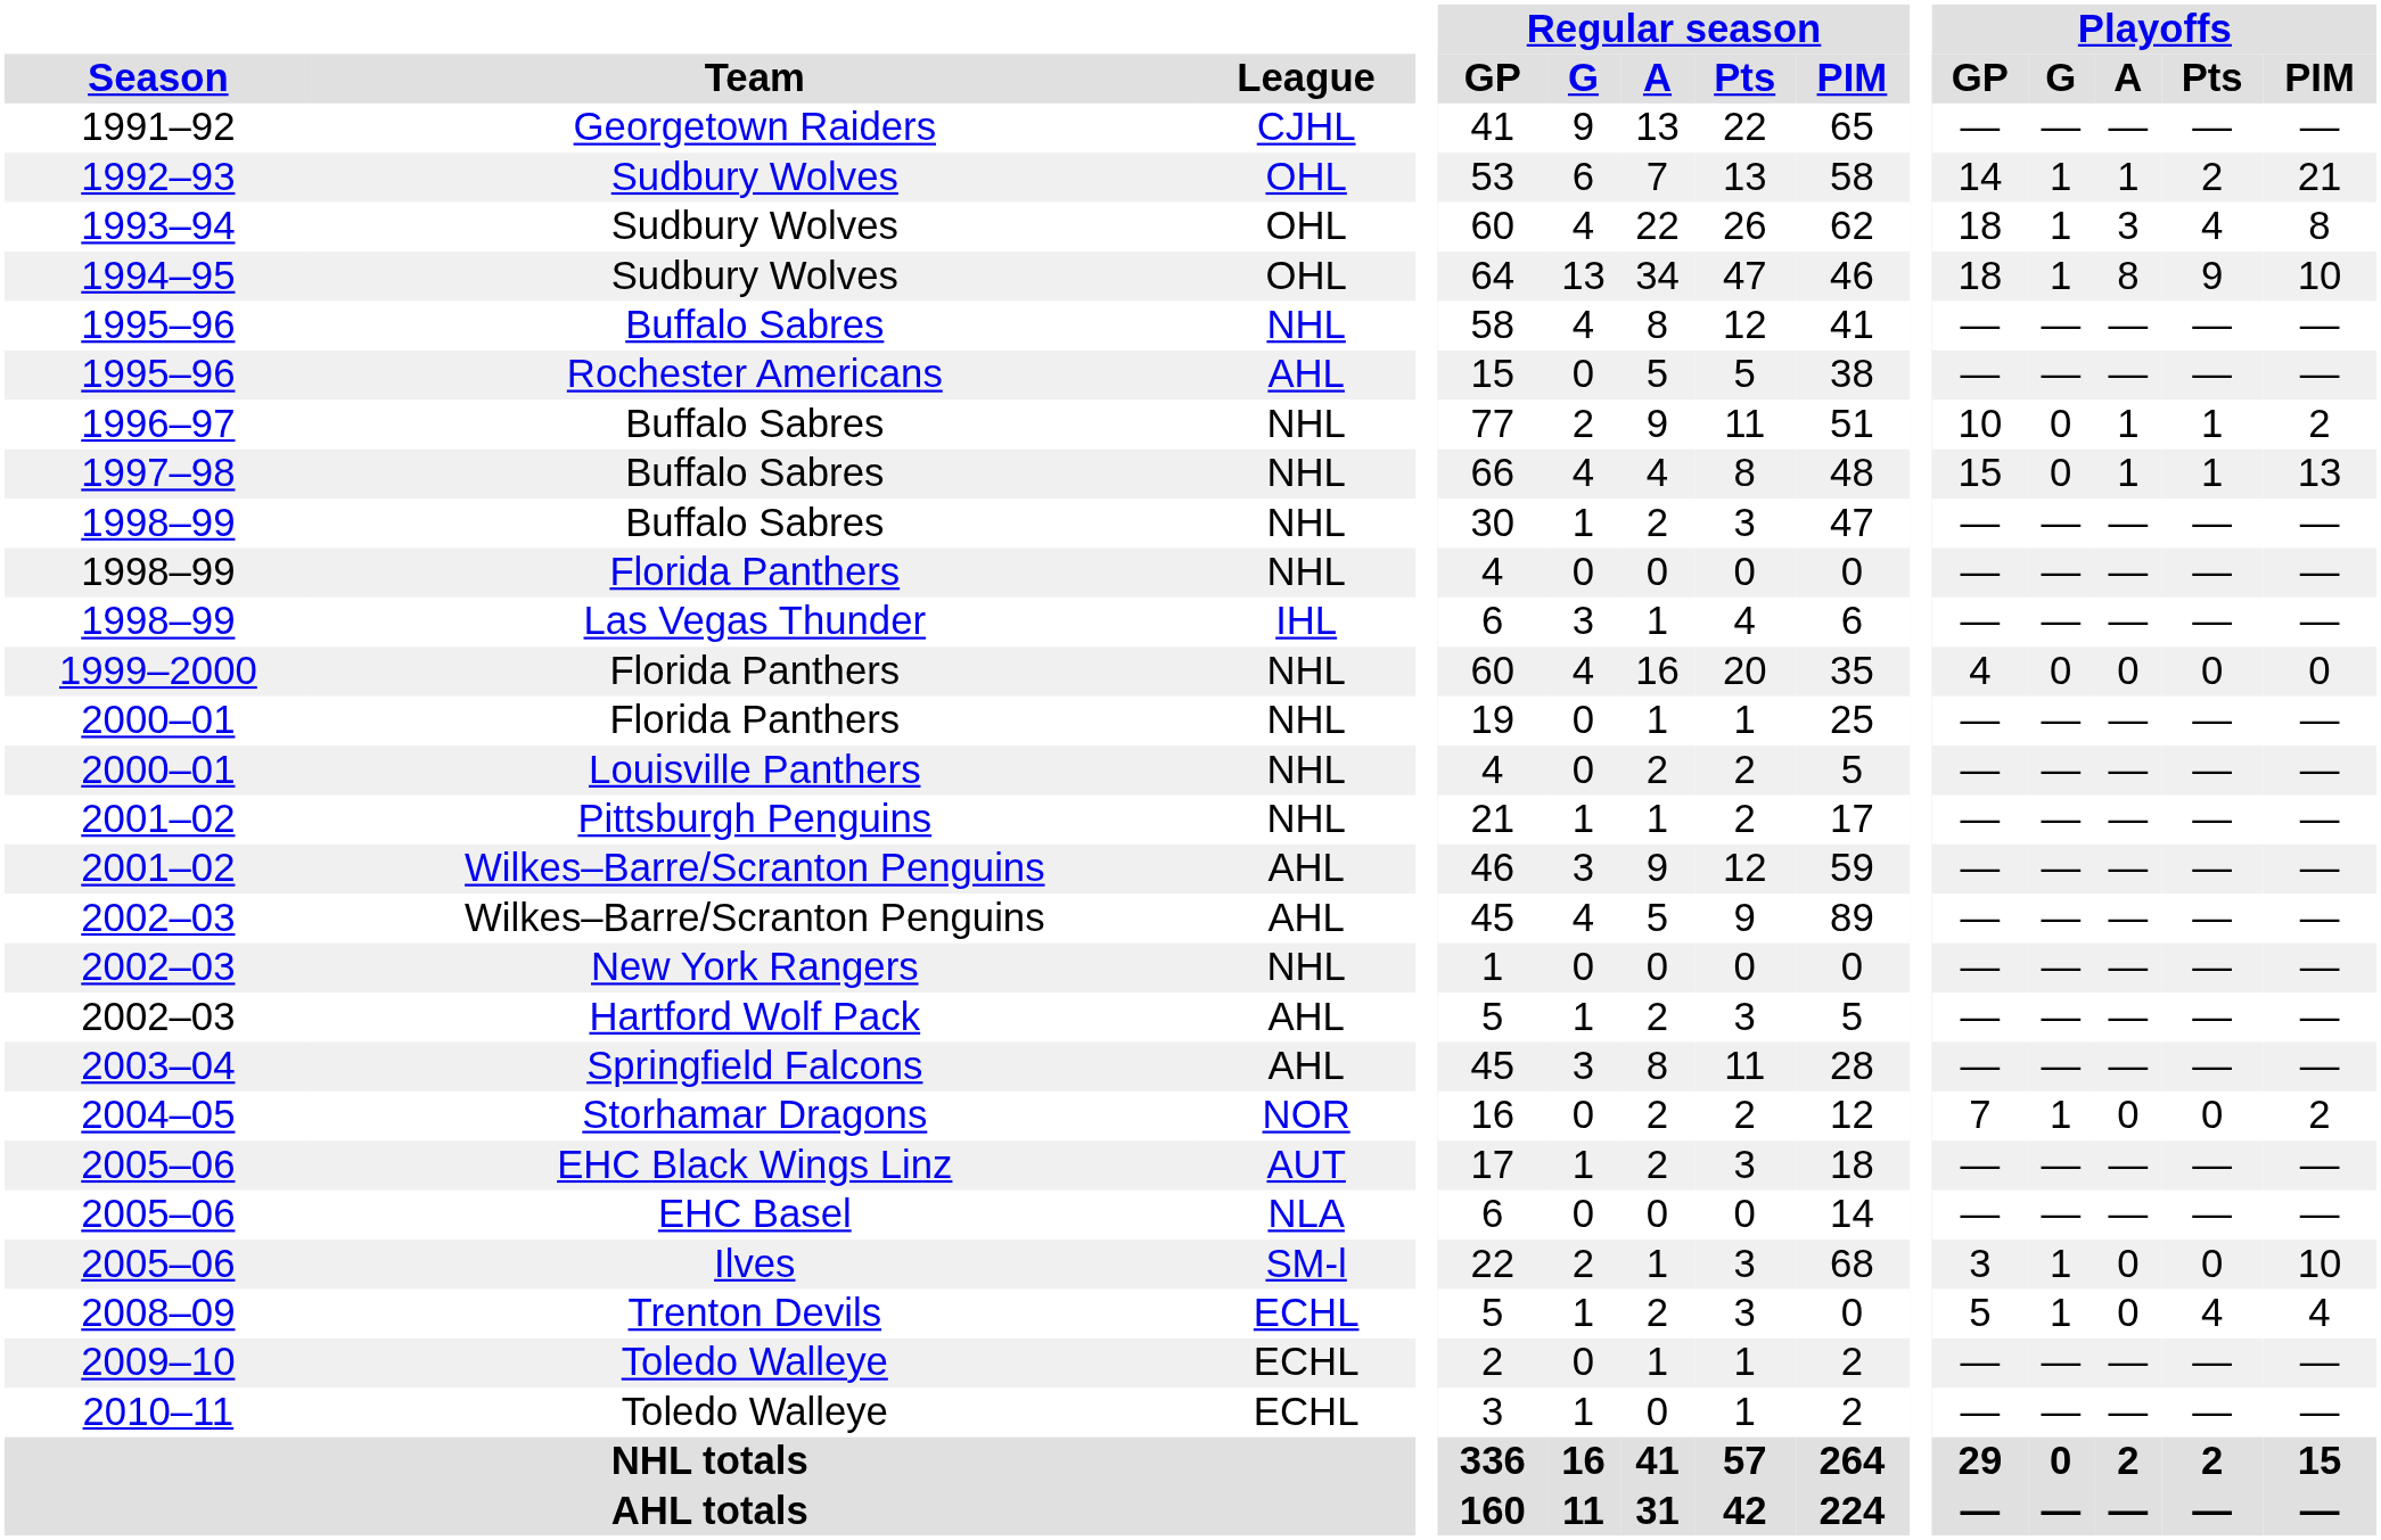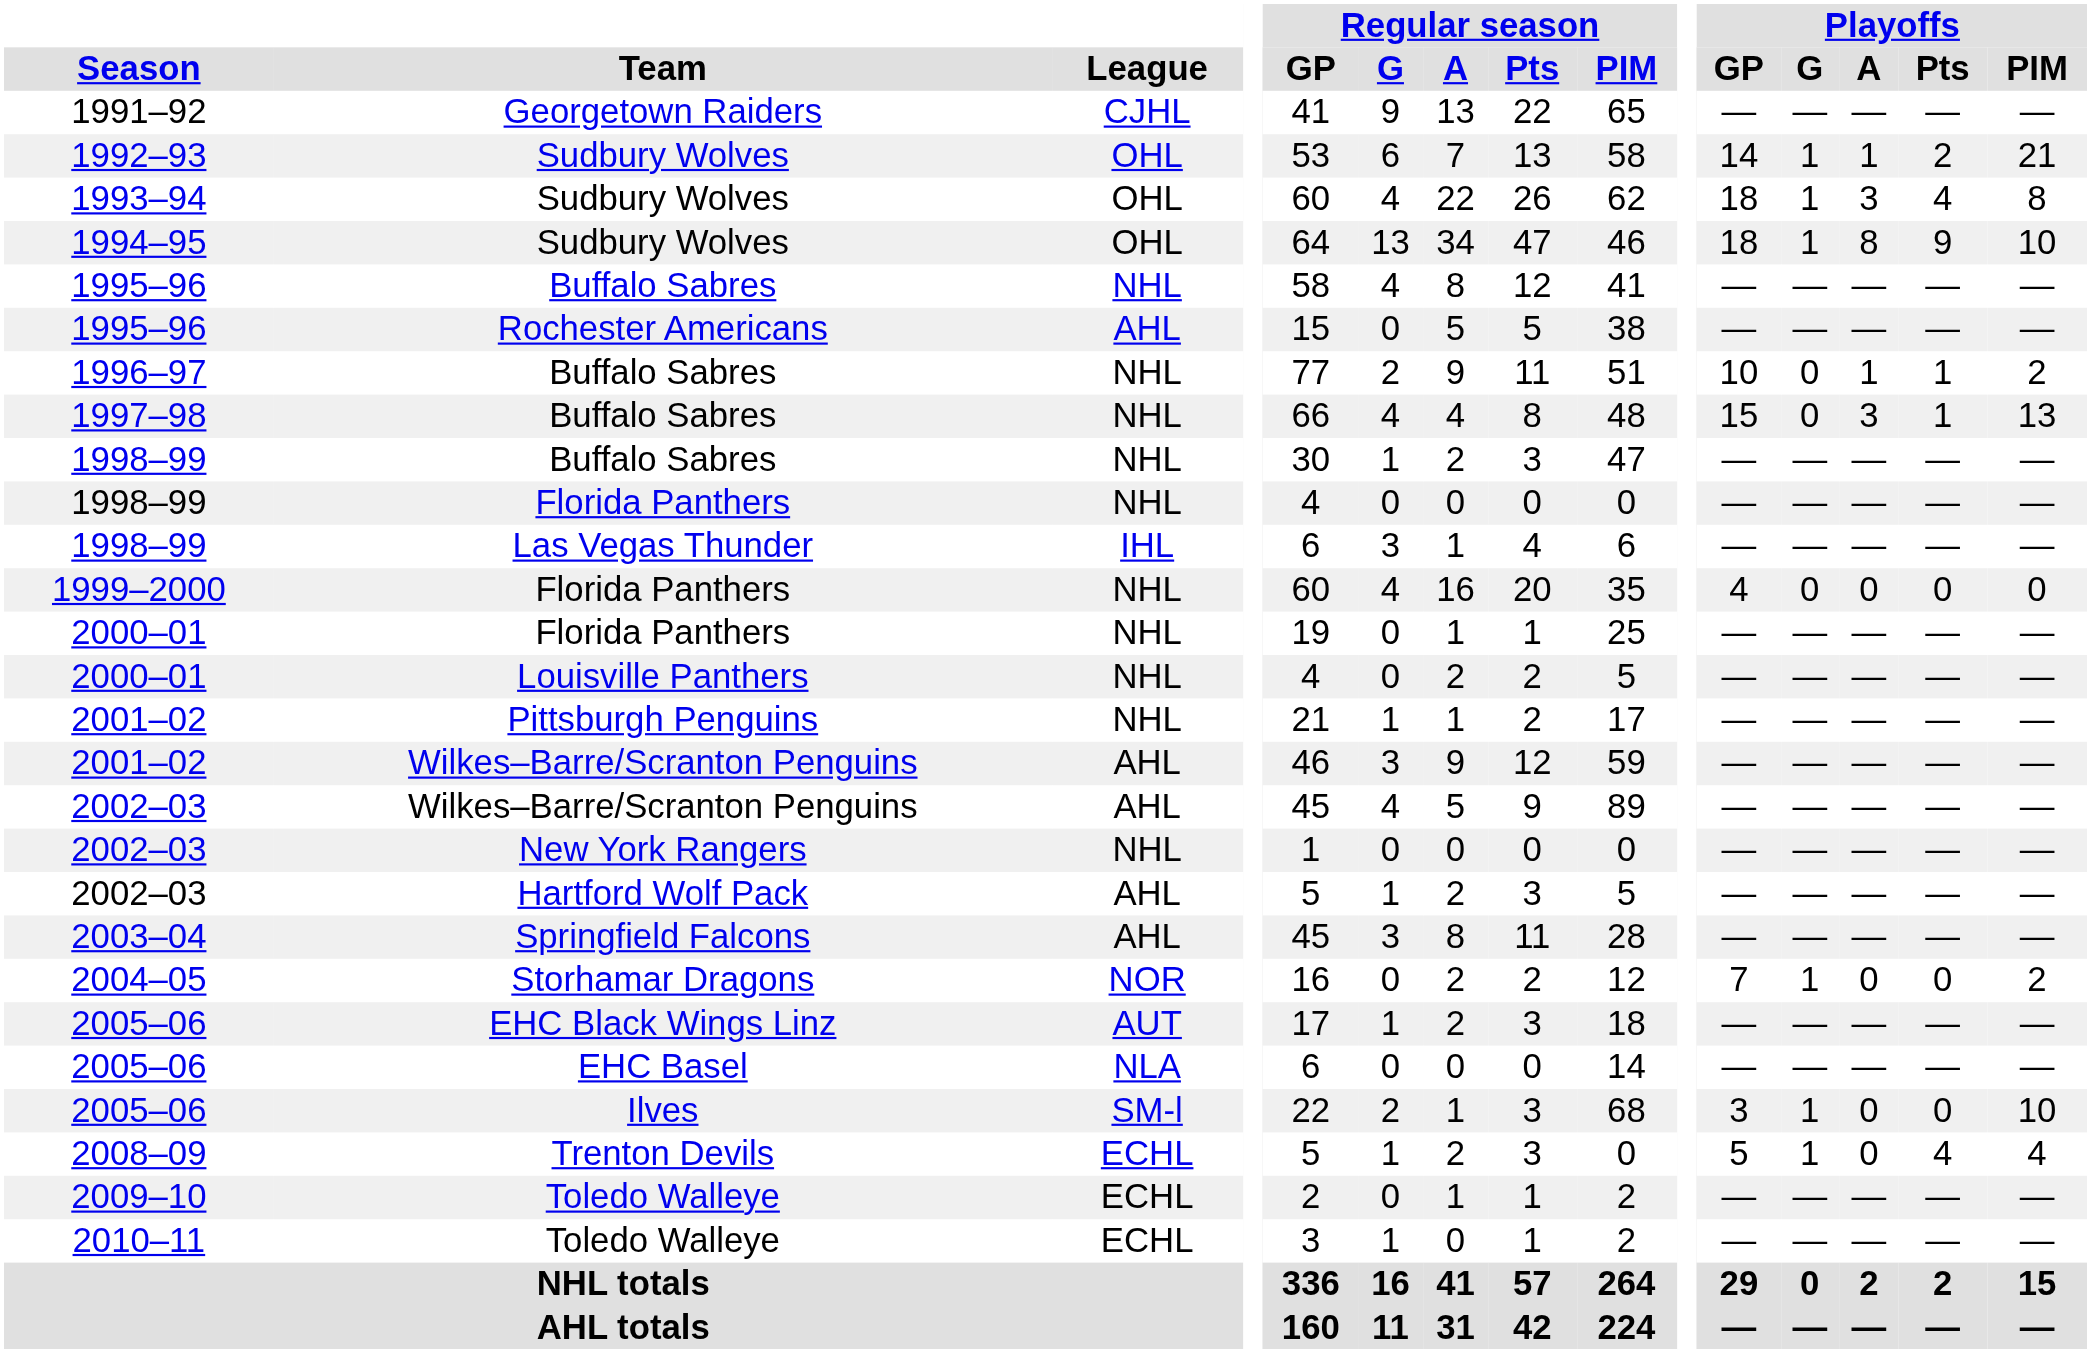 <table border="0" cellpadding="1" cellspacing="0" style="text-align:center; width:60em">
 <tr bgcolor="#e0e0e0">
 <th colspan="3" bgcolor="#ffffff"> </th>
 <th rowspan="100" bgcolor="#ffffff"> </th>
 <th colspan="5"><a href='#'>Regular season</a></th>
 <th rowspan="100" bgcolor="#ffffff"> </th>
 <th colspan="5"><a href='#'>Playoffs</a></th>
 </tr>
 <tr bgcolor="#e0e0e0">
 <th><a href='#'>Season</a></th>
 <th>Team</th>
 <th>League</th>
 <th>GP</th>
 <th><a href='#'>G</a></th>
 <th><a href='#'>A</a></th>
 <th><a href='#'>Pts</a></th>
 <th><a href='#'>PIM</a></th>
 <th>GP</th>
 <th>G</th>
 <th>A</th>
 <th>Pts</th>
 <th>PIM</th>
 </tr>
 <tr>
 <td>1991–92</td>
 <td><a href='#'>Georgetown Raiders</a></td>
 <td><a href='#'>CJHL</a></td>
 <td>41</td>
 <td>9</td>
 <td>13</td>
 <td>22</td>
 <td>65</td>
 <td>—</td>
 <td>—</td>
 <td>—</td>
 <td>—</td>
 <td>—</td>
 </tr>
 <tr bgcolor="#f0f0f0">
 <td><a href='#'>1992–93</a></td>
 <td><a href='#'>Sudbury Wolves</a></td>
 <td><a href='#'>OHL</a></td>
 <td>53</td>
 <td>6</td>
 <td>7</td>
 <td>13</td>
 <td>58</td>
 <td>14</td>
 <td>1</td>
 <td>1</td>
 <td>2</td>
 <td>21</td>
 </tr>
 <tr>
 <td><a href='#'>1993–94</a></td>
 <td>Sudbury Wolves</td>
 <td>OHL</td>
 <td>60</td>
 <td>4</td>
 <td>22</td>
 <td>26</td>
 <td>62</td>
 <td>18</td>
 <td>1</td>
 <td>3</td>
 <td>4</td>
 <td>8</td>
 </tr>
 <tr bgcolor="#f0f0f0">
 <td><a href='#'>1994–95</a></td>
 <td>Sudbury Wolves</td>
 <td>OHL</td>
 <td>64</td>
 <td>13</td>
 <td>34</td>
 <td>47</td>
 <td>46</td>
 <td>18</td>
 <td>1</td>
 <td>8</td>
 <td>9</td>
 <td>10</td>
 </tr>
 <tr>
 <td><a href='#'>1995–96</a></td>
 <td><a href='#'>Buffalo Sabres</a></td>
 <td><a href='#'>NHL</a></td>
 <td>58</td>
 <td>4</td>
 <td>8</td>
 <td>12</td>
 <td>41</td>
 <td>—</td>
 <td>—</td>
 <td>—</td>
 <td>—</td>
 <td>—</td>
 </tr>
 <tr bgcolor="#f0f0f0">
 <td><a href='#'>1995–96</a></td>
 <td><a href='#'>Rochester Americans</a></td>
 <td><a href='#'>AHL</a></td>
 <td>15</td>
 <td>0</td>
 <td>5</td>
 <td>5</td>
 <td>38</td>
 <td>—</td>
 <td>—</td>
 <td>—</td>
 <td>—</td>
 <td>—</td>
 </tr>
 <tr>
 <td><a href='#'>1996–97</a></td>
 <td>Buffalo Sabres</td>
 <td>NHL</td>
 <td>77</td>
 <td>2</td>
 <td>9</td>
 <td>11</td>
 <td>51</td>
 <td>10</td>
 <td>0</td>
 <td>1</td>
 <td>1</td>
 <td>2</td>
 </tr>
 <tr bgcolor="#f0f0f0">
 <td><a href='#'>1997–98</a></td>
 <td>Buffalo Sabres</td>
 <td>NHL</td>
 <td>66</td>
 <td>4</td>
 <td>4</td>
 <td>8</td>
 <td>48</td>
 <td>15</td>
 <td>0</td>
-<td>1</td>
+<td>3</td>
 <td>1</td>
 <td>13</td>
 </tr>
 <tr>
 <td><a href='#'>1998–99</a></td>
 <td>Buffalo Sabres</td>
 <td>NHL</td>
 <td>30</td>
 <td>1</td>
 <td>2</td>
 <td>3</td>
 <td>47</td>
 <td>—</td>
 <td>—</td>
 <td>—</td>
 <td>—</td>
 <td>—</td>
 </tr>
 <tr bgcolor="#f0f0f0">
 <td>1998–99</td>
 <td><a href='#'>Florida Panthers</a></td>
 <td>NHL</td>
 <td>4</td>
 <td>0</td>
 <td>0</td>
 <td>0</td>
 <td>0</td>
 <td>—</td>
 <td>—</td>
 <td>—</td>
 <td>—</td>
 <td>—</td>
 </tr>
 <tr>
 <td><a href='#'>1998–99</a></td>
 <td><a href='#'>Las Vegas Thunder</a></td>
 <td><a href='#'>IHL</a></td>
 <td>6</td>
 <td>3</td>
 <td>1</td>
 <td>4</td>
 <td>6</td>
 <td>—</td>
 <td>—</td>
 <td>—</td>
 <td>—</td>
 <td>—</td>
 </tr>
 <tr bgcolor="#f0f0f0">
 <td><a href='#'>1999–2000</a></td>
 <td>Florida Panthers</td>
 <td>NHL</td>
 <td>60</td>
 <td>4</td>
 <td>16</td>
 <td>20</td>
 <td>35</td>
 <td>4</td>
 <td>0</td>
 <td>0</td>
 <td>0</td>
 <td>0</td>
 </tr>
 <tr>
 <td><a href='#'>2000–01</a></td>
 <td>Florida Panthers</td>
 <td>NHL</td>
 <td>19</td>
 <td>0</td>
 <td>1</td>
 <td>1</td>
 <td>25</td>
 <td>—</td>
 <td>—</td>
 <td>—</td>
 <td>—</td>
 <td>—</td>
 </tr>
 <tr bgcolor="#f0f0f0">
 <td><a href='#'>2000–01</a></td>
 <td><a href='#'>Louisville Panthers</a></td>
 <td>NHL</td>
 <td>4</td>
 <td>0</td>
 <td>2</td>
 <td>2</td>
 <td>5</td>
 <td>—</td>
 <td>—</td>
 <td>—</td>
 <td>—</td>
 <td>—</td>
 </tr>
 <tr>
 <td><a href='#'>2001–02</a></td>
 <td><a href='#'>Pittsburgh Penguins</a></td>
 <td>NHL</td>
 <td>21</td>
 <td>1</td>
 <td>1</td>
 <td>2</td>
 <td>17</td>
 <td>—</td>
 <td>—</td>
 <td>—</td>
 <td>—</td>
 <td>—</td>
 </tr>
 <tr bgcolor="#f0f0f0">
 <td><a href='#'>2001–02</a></td>
 <td><a href='#'>Wilkes–Barre/Scranton Penguins</a></td>
 <td>AHL</td>
 <td>46</td>
 <td>3</td>
 <td>9</td>
 <td>12</td>
 <td>59</td>
 <td>—</td>
 <td>—</td>
 <td>—</td>
 <td>—</td>
 <td>—</td>
 </tr>
 <tr>
 <td><a href='#'>2002–03</a></td>
 <td>Wilkes–Barre/Scranton Penguins</td>
 <td>AHL</td>
 <td>45</td>
 <td>4</td>
 <td>5</td>
 <td>9</td>
 <td>89</td>
 <td>—</td>
 <td>—</td>
 <td>—</td>
 <td>—</td>
 <td>—</td>
 </tr>
 <tr bgcolor="#f0f0f0">
 <td><a href='#'>2002–03</a></td>
 <td><a href='#'>New York Rangers</a></td>
 <td>NHL</td>
 <td>1</td>
 <td>0</td>
 <td>0</td>
 <td>0</td>
 <td>0</td>
 <td>—</td>
 <td>—</td>
 <td>—</td>
 <td>—</td>
 <td>—</td>
 </tr>
 <tr>
 <td>2002–03</td>
 <td><a href='#'>Hartford Wolf Pack</a></td>
 <td>AHL</td>
 <td>5</td>
 <td>1</td>
 <td>2</td>
 <td>3</td>
 <td>5</td>
 <td>—</td>
 <td>—</td>
 <td>—</td>
 <td>—</td>
 <td>—</td>
 </tr>
 <tr bgcolor="#f0f0f0">
 <td><a href='#'>2003–04</a></td>
 <td><a href='#'>Springfield Falcons</a></td>
 <td>AHL</td>
 <td>45</td>
 <td>3</td>
 <td>8</td>
 <td>11</td>
 <td>28</td>
 <td>—</td>
 <td>—</td>
 <td>—</td>
 <td>—</td>
 <td>—</td>
 </tr>
 <tr>
 <td><a href='#'>2004–05</a></td>
 <td><a href='#'>Storhamar Dragons</a></td>
 <td><a href='#'>NOR</a></td>
 <td>16</td>
 <td>0</td>
 <td>2</td>
 <td>2</td>
 <td>12</td>
 <td>7</td>
 <td>1</td>
 <td>0</td>
 <td>0</td>
 <td>2</td>
 </tr>
 <tr bgcolor="#f0f0f0">
 <td><a href='#'>2005–06</a></td>
 <td><a href='#'>EHC Black Wings Linz</a></td>
 <td><a href='#'>AUT</a></td>
 <td>17</td>
 <td>1</td>
 <td>2</td>
 <td>3</td>
 <td>18</td>
 <td>—</td>
 <td>—</td>
 <td>—</td>
 <td>—</td>
 <td>—</td>
 </tr>
 <tr>
 <td><a href='#'>2005–06</a></td>
 <td><a href='#'>EHC Basel</a></td>
 <td><a href='#'>NLA</a></td>
 <td>6</td>
 <td>0</td>
 <td>0</td>
 <td>0</td>
 <td>14</td>
 <td>—</td>
 <td>—</td>
 <td>—</td>
 <td>—</td>
 <td>—</td>
 </tr>
 <tr bgcolor="#f0f0f0">
 <td><a href='#'>2005–06</a></td>
 <td><a href='#'>Ilves</a></td>
 <td><a href='#'>SM-l</a></td>
 <td>22</td>
 <td>2</td>
 <td>1</td>
 <td>3</td>
 <td>68</td>
 <td>3</td>
 <td>1</td>
 <td>0</td>
 <td>0</td>
 <td>10</td>
 </tr>
 <tr>
 <td><a href='#'>2008–09</a></td>
 <td><a href='#'>Trenton Devils</a></td>
 <td><a href='#'>ECHL</a></td>
 <td>5</td>
 <td>1</td>
 <td>2</td>
 <td>3</td>
 <td>0</td>
 <td>5</td>
 <td>1</td>
 <td>0</td>
 <td>4</td>
 <td>4</td>
 </tr>
 <tr bgcolor="#f0f0f0">
 <td><a href='#'>2009–10</a></td>
 <td><a href='#'>Toledo Walleye</a></td>
 <td>ECHL</td>
 <td>2</td>
 <td>0</td>
 <td>1</td>
 <td>1</td>
 <td>2</td>
 <td>—</td>
 <td>—</td>
 <td>—</td>
 <td>—</td>
 <td>—</td>
 </tr>
 <tr>
 <td><a href='#'>2010–11</a></td>
 <td>Toledo Walleye</td>
 <td>ECHL</td>
 <td>3</td>
 <td>1</td>
 <td>0</td>
 <td>1</td>
 <td>2</td>
 <td>—</td>
 <td>—</td>
 <td>—</td>
 <td>—</td>
 <td>—</td>
 </tr>
 <tr bgcolor="#e0e0e0">
 <th colspan="3">NHL totals</th>
 <th>336</th>
 <th>16</th>
 <th>41</th>
 <th>57</th>
 <th>264</th>
 <th>29</th>
 <th>0</th>
 <th>2</th>
 <th>2</th>
 <th>15</th>
 </tr>
 <tr bgcolor="#e0e0e0">
 <th colspan="3">AHL totals</th>
 <th>160</th>
 <th>11</th>
 <th>31</th>
 <th>42</th>
 <th>224</th>
 <th>—</th>
 <th>—</th>
 <th>—</th>
 <th>—</th>
 <th>—</th>
 </tr>
 </table>
